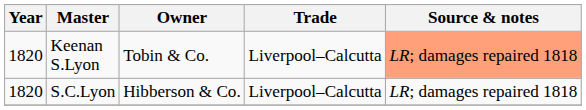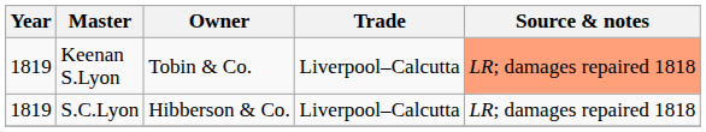 <table class=" wikitable">
 <tr>
 <th>Year</th>
 <th>Master</th>
 <th>Owner</th>
 <th>Trade</th>
 <th>Source & notes</th>
 </tr>
 <tr>
-<td>1820</td>
+<td>1819</td>
 <td>Keenan<br>S.Lyon</td>
 <td>Tobin & Co.</td>
 <td>Liverpool–Calcutta</td>
 <td style="background: lightsalmon;"><em>LR</em>; damages repaired 1818</td>
 </tr>
 <tr>
-<td>1820</td>
+<td>1819</td>
 <td>S.C.Lyon</td>
 <td>Hibberson & Co.</td>
 <td>Liverpool–Calcutta</td>
 <td><em>LR</em>; damages repaired 1818</td>
 </tr>
 <tr>
 </tr>
 </table>
